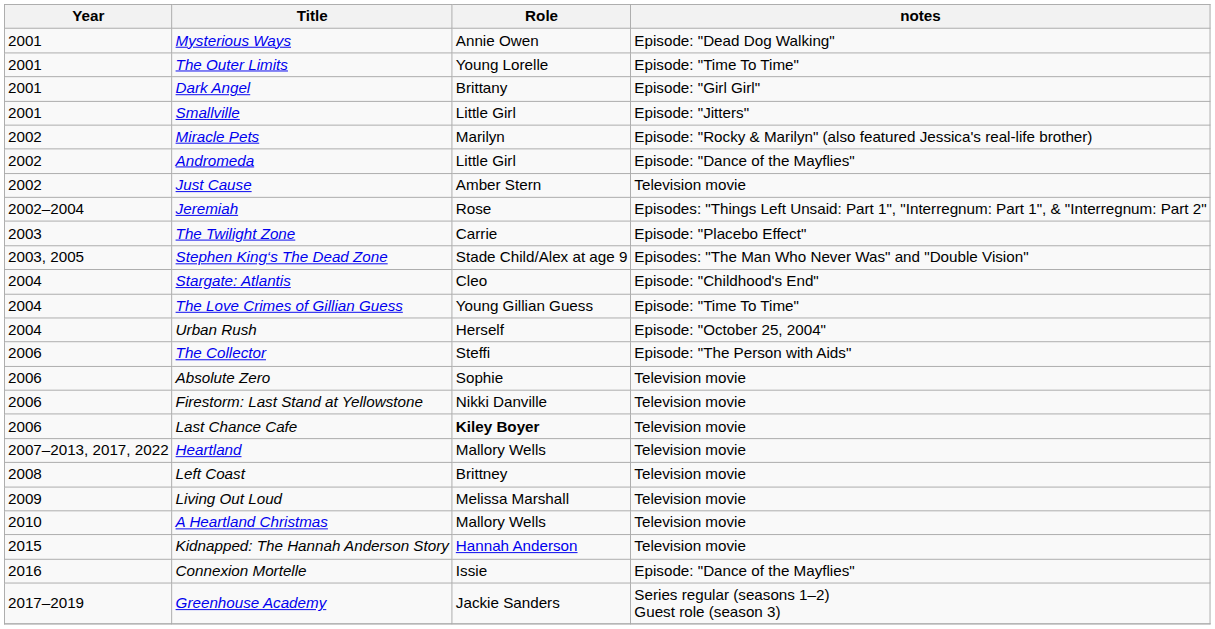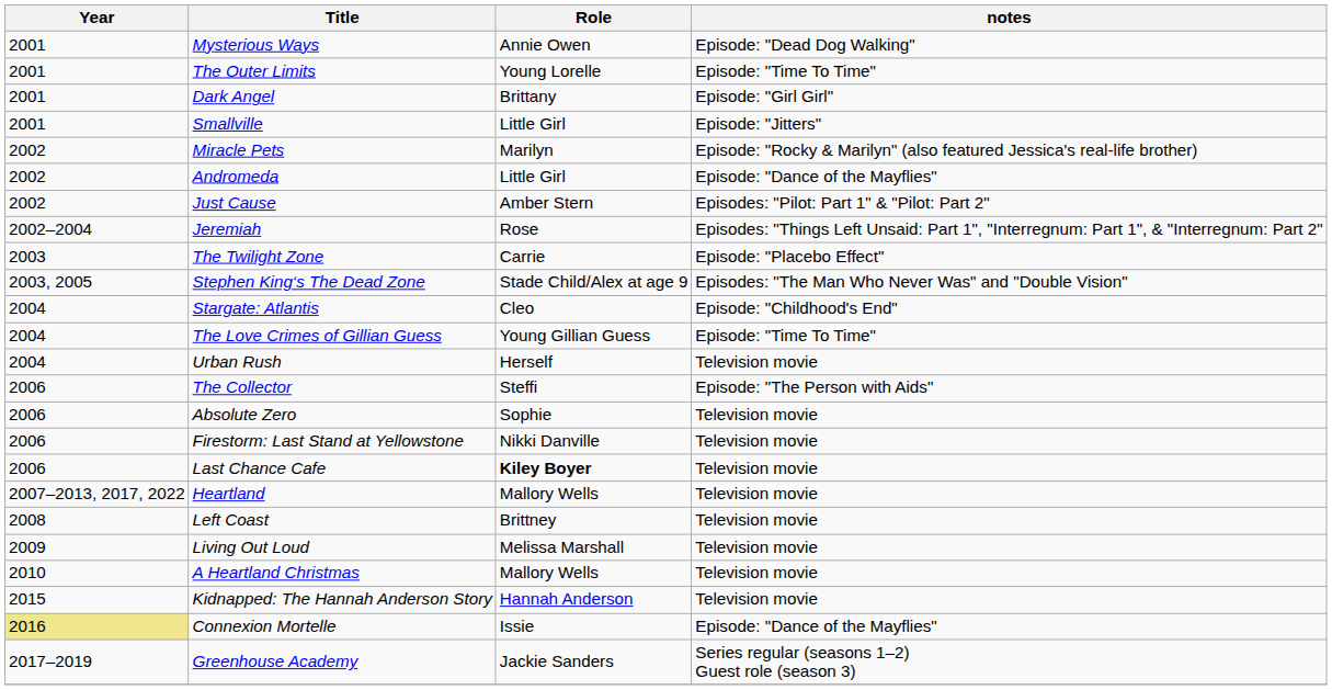 <table class="wikitable sortable">
 <tr>
 <th>Year</th>
 <th>Title</th>
 <th>Role</th>
 <th class="unsortable">notes</th>
 </tr>
 <tr>
 <td>2001</td>
 <td><em><a href='#'>Mysterious Ways</a></em></td>
 <td>Annie Owen</td>
 <td>Episode: "Dead Dog Walking"</td>
 </tr>
 <tr>
 <td>2001</td>
 <td data-sort-value="Outer Limits, The"><em><a href='#'>The Outer Limits</a></em></td>
 <td>Young Lorelle</td>
 <td>Episode: "Time To Time"</td>
 </tr>
 <tr>
 <td>2001</td>
 <td><em><a href='#'>Dark Angel</a></em></td>
 <td>Brittany</td>
 <td>Episode: "Girl Girl"</td>
 </tr>
 <tr>
 <td>2001</td>
 <td><em><a href='#'>Smallville</a></em></td>
 <td>Little Girl</td>
 <td>Episode: "Jitters"</td>
 </tr>
 <tr>
 <td>2002</td>
 <td><em><a href='#'>Miracle Pets</a></em></td>
 <td>Marilyn</td>
 <td>Episode: "Rocky & Marilyn" (also featured Jessica's real-life brother)</td>
 </tr>
 <tr>
 <td>2002</td>
 <td><em><a href='#'>Andromeda</a></em></td>
 <td>Little Girl</td>
 <td>Episode: "Dance of the Mayflies"</td>
 </tr>
 <tr>
 <td>2002</td>
 <td><em><a href='#'>Just Cause</a></em></td>
 <td>Amber Stern</td>
-<td>Television movie</td>
+<td>Episodes: "Pilot: Part 1" & "Pilot: Part 2"</td>
 </tr>
 <tr>
 <td>2002–2004</td>
 <td><em><a href='#'>Jeremiah</a></em></td>
 <td>Rose</td>
 <td>Episodes: "Things Left Unsaid: Part 1", "Interregnum: Part 1", & "Interregnum: Part 2"</td>
 </tr>
 <tr>
 <td>2003</td>
 <td data-sort-value="Twilight Zone, The"><em><a href='#'>The Twilight Zone</a></em></td>
 <td>Carrie</td>
 <td>Episode: "Placebo Effect"</td>
 </tr>
 <tr>
 <td>2003, 2005</td>
 <td><em><a href='#'>Stephen King‘s The Dead Zone</a></em></td>
 <td>Stade Child/Alex at age 9</td>
 <td>Episodes: "The Man Who Never Was" and "Double Vision"</td>
 </tr>
 <tr>
 <td>2004</td>
 <td><em><a href='#'>Stargate: Atlantis</a></em></td>
 <td>Cleo</td>
 <td>Episode: "Childhood's End"</td>
 </tr>
 <tr>
 <td>2004</td>
 <td data-sort-value="Love Crimes of Gillian Guess, The"><em><a href='#'>The Love Crimes of Gillian Guess</a></em></td>
 <td>Young Gillian Guess</td>
 <td>Episode: "Time To Time"</td>
 </tr>
 <tr>
 <td>2004</td>
 <td><em>Urban Rush</em></td>
 <td>Herself</td>
-<td>Episode: "October 25, 2004"</td>
+<td>Television movie</td>
 </tr>
 <tr>
 <td>2006</td>
 <td data-sort-value="Collector, The"><em><a href='#'>The Collector</a></em></td>
 <td>Steffi</td>
 <td>Episode: "The Person with Aids"</td>
 </tr>
 <tr>
 <td>2006</td>
 <td><em>Absolute Zero</em></td>
 <td>Sophie</td>
 <td>Television movie</td>
 </tr>
 <tr>
 <td>2006</td>
 <td><em>Firestorm: Last Stand at Yellowstone</em></td>
 <td>Nikki Danville</td>
 <td>Television movie</td>
 </tr>
 <tr>
 <td>2006</td>
 <td><em>Last Chance Cafe</em></td>
 <td><strong>Kiley Boyer</strong></td>
 <td>Television movie</td>
 </tr>
 <tr>
 <td>2007–2013, 2017, 2022</td>
 <td><em><a href='#'>Heartland</a></em></td>
 <td>Mallory Wells</td>
 <td>Television movie</td>
 </tr>
 <tr>
 <td>2008</td>
 <td><em>Left Coast</em></td>
 <td>Brittney</td>
 <td>Television movie</td>
 </tr>
 <tr>
 <td>2009</td>
 <td><em>Living Out Loud</em></td>
 <td>Melissa Marshall</td>
 <td>Television movie</td>
 </tr>
 <tr>
 <td>2010</td>
 <td data-sort-value="Heartland Christmas, A"><em><a href='#'>A Heartland Christmas</a></em></td>
 <td>Mallory Wells</td>
 <td>Television movie</td>
 </tr>
 <tr>
 <td>2015</td>
 <td><em>Kidnapped: The Hannah Anderson Story</em></td>
 <td><a href='#'>Hannah Anderson</a></td>
 <td>Television movie</td>
 </tr>
 <tr>
-<td>2016</td>
+<td style="background: khaki;">2016</td>
 <td><em>Connexion Mortelle</em></td>
 <td>Issie</td>
 <td>Episode: "Dance of the Mayflies"</td>
 </tr>
 <tr>
 <td>2017–2019</td>
 <td><em><a href='#'>Greenhouse Academy</a></em></td>
 <td>Jackie Sanders</td>
 <td>Series regular (seasons 1–2)<br>Guest role (season 3)</td>
 </tr>
 <tr>
 </tr>
 </table>
